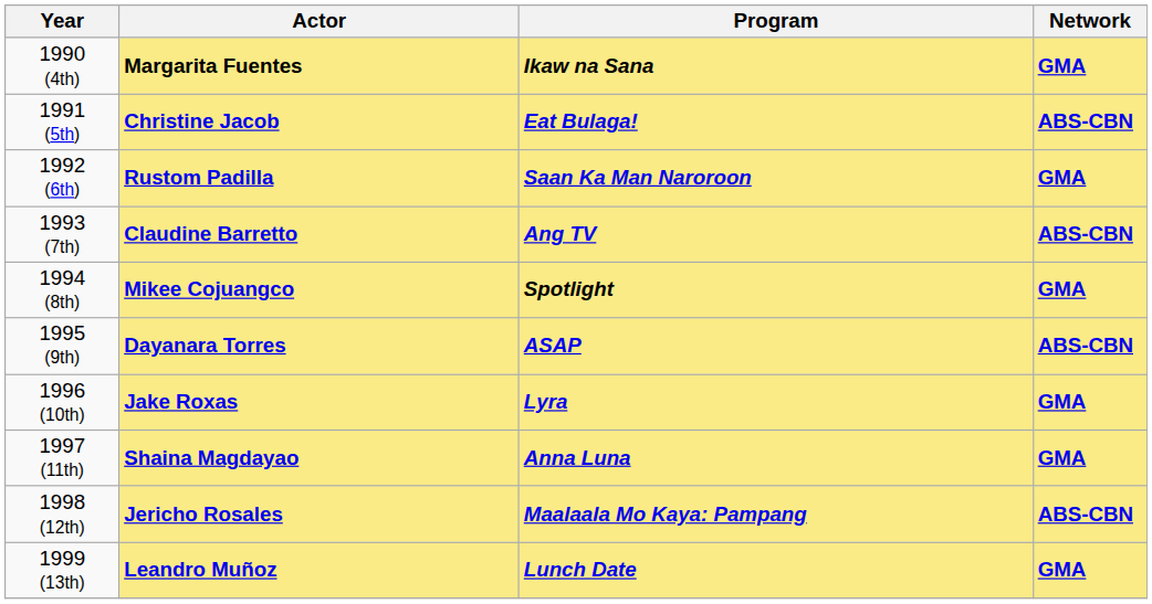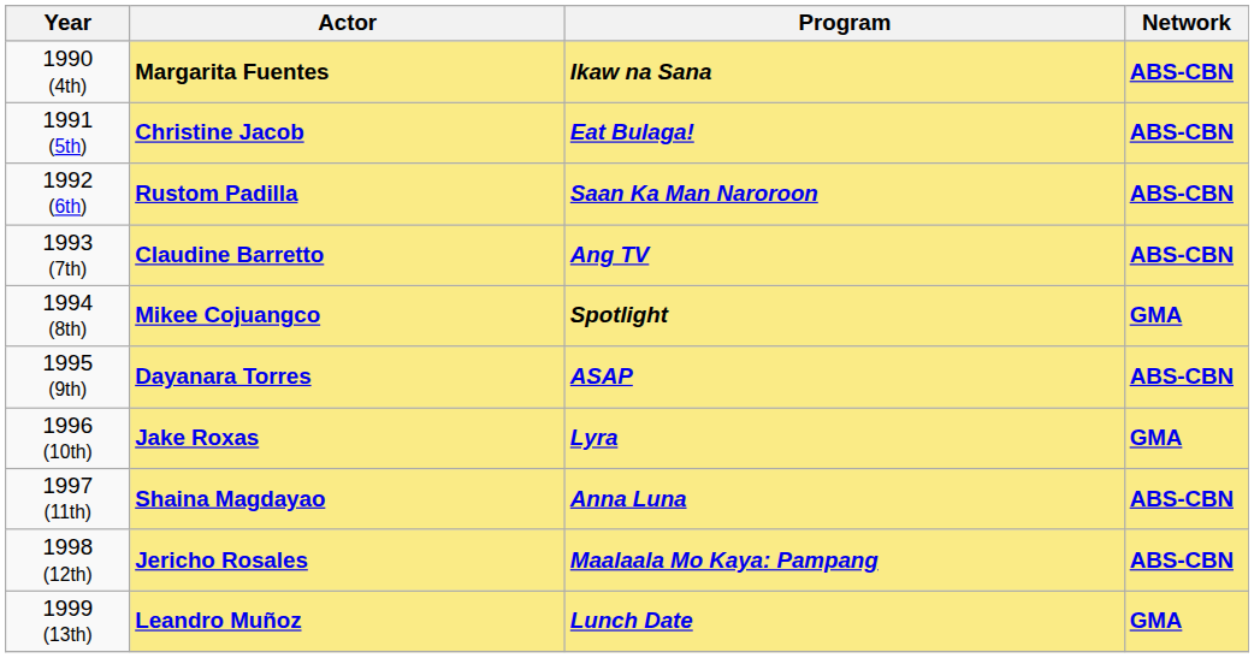 <table class="wikitable" style="width:100%">
 <tr bgcolor="#bebebe">
 <th width="10%">Year</th>
 <th width="35%">Actor</th>
 <th width="45%">Program</th>
 <th width="10%">Network</th>
 </tr>
 <tr>
 <td style="text-align:center">1990<br><small>(4th)</small></td>
 <td style="background:#FAEB86"><strong>Margarita Fuentes</strong></td>
 <td style="background:#FAEB86"><strong><em>Ikaw na Sana</em></strong></td>
-<td style="background:#FAEB86"><strong><a href='#'>GMA</a></strong></td>
+<td style="background:#FAEB86"><strong><a href='#'>ABS-CBN</a></strong></td>
 </tr>
 <tr>
 <td style="text-align:center">1991<br><small>(<a href='#'>5th</a>)</small></td>
 <td style="background:#FAEB86"><strong><a href='#'>Christine Jacob</a></strong></td>
 <td style="background:#FAEB86"><strong><em><a href='#'>Eat Bulaga!</a></em></strong></td>
 <td style="background:#FAEB86"><strong><a href='#'>ABS-CBN</a></strong></td>
 </tr>
 <tr>
 <td style="text-align:center">1992<br><small>(<a href='#'>6th</a>)</small></td>
 <td style="background:#FAEB86"><strong><a href='#'>Rustom Padilla</a></strong></td>
 <td style="background:#FAEB86"><strong><em><a href='#'>Saan Ka Man Naroroon</a></em></strong></td>
-<td style="background:#FAEB86"><strong><a href='#'>GMA</a></strong></td>
+<td style="background:#FAEB86"><strong><a href='#'>ABS-CBN</a></strong></td>
 </tr>
 <tr>
 <td style="text-align:center">1993<br><small>(7th)</small></td>
 <td style="background:#FAEB86"><strong><a href='#'>Claudine Barretto</a></strong></td>
 <td style="background:#FAEB86"><strong><em><a href='#'>Ang TV</a></em></strong></td>
 <td style="background:#FAEB86"><strong><a href='#'>ABS-CBN</a></strong></td>
 </tr>
 <tr>
 <td style="text-align:center">1994<br><small>(8th)</small></td>
 <td style="background:#FAEB86"><strong><a href='#'>Mikee Cojuangco</a></strong></td>
 <td style="background:#FAEB86"><strong><em>Spotlight</em></strong></td>
 <td style="background:#FAEB86"><strong><a href='#'>GMA</a></strong></td>
 </tr>
 <tr>
 <td style="text-align:center">1995<br><small>(9th)</small></td>
 <td style="background:#FAEB86"><strong><a href='#'>Dayanara Torres</a></strong></td>
 <td style="background:#FAEB86"><strong><em><a href='#'>ASAP</a></em></strong></td>
 <td style="background:#FAEB86"><strong><a href='#'>ABS-CBN</a></strong></td>
 </tr>
 <tr>
 <td style="text-align:center">1996<br><small>(10th)</small></td>
 <td style="background:#FAEB86"><strong><a href='#'>Jake Roxas</a></strong></td>
 <td style="background:#FAEB86"><strong><em><a href='#'>Lyra</a></em></strong></td>
 <td style="background:#FAEB86"><strong><a href='#'>GMA</a></strong></td>
 </tr>
 <tr>
 <td style="text-align:center">1997<br><small>(11th)</small></td>
 <td style="background:#FAEB86"><strong><a href='#'>Shaina Magdayao</a></strong></td>
 <td style="background:#FAEB86"><strong><em><a href='#'>Anna Luna</a></em></strong></td>
-<td style="background:#FAEB86"><strong><a href='#'>GMA</a></strong></td>
+<td style="background:#FAEB86"><strong><a href='#'>ABS-CBN</a></strong></td>
 </tr>
 <tr>
 <td style="text-align:center">1998<br><small>(12th)</small></td>
 <td style="background:#FAEB86"><strong><a href='#'>Jericho Rosales</a></strong></td>
 <td style="background:#FAEB86"><strong><em><a href='#'>Maalaala Mo Kaya: Pampang</a></em></strong></td>
 <td style="background:#FAEB86"><strong><a href='#'>ABS-CBN</a></strong></td>
 </tr>
 <tr>
 <td style="text-align:center">1999<br><small>(13th)</small></td>
 <td style="background:#FAEB86"><strong><a href='#'>Leandro Muñoz</a></strong></td>
 <td style="background:#FAEB86"><strong><em><a href='#'>Lunch Date</a></em></strong></td>
 <td style="background:#FAEB86"><strong><a href='#'>GMA</a></strong></td>
 </tr>
 <tr>
 </tr>
 </table>
